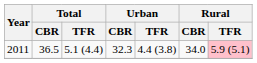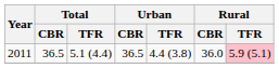 <table class="wikitable">
 <tr>
 <th rowspan=2>Year</th>
 <th colspan=2>Total</th>
 <th colspan=2>Urban</th>
 <th colspan=2>Rural</th>
 </tr>
 <tr>
 <th>CBR</th>
 <th>TFR</th>
 <th>CBR</th>
 <th>TFR</th>
 <th>CBR</th>
 <th>TFR</th>
 </tr>
 <tr>
 <td>2011</td>
 <td style="text-align:right;">36.5</td>
 <td style="text-align:right;">5.1 (4.4)</td>
-<td style="text-align:right;">32.3</td>
+<td style="text-align:right;">36.5</td>
 <td style="text-align:right;">4.4 (3.8)</td>
-<td style="text-align:right;">34.0</td>
+<td style="text-align:right;">36.0</td>
 <td style="background: pink; text-align:right;">5.9 (5.1)</td>
 </tr>
 <tr>
 </tr>
 </table>
